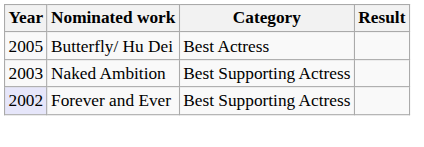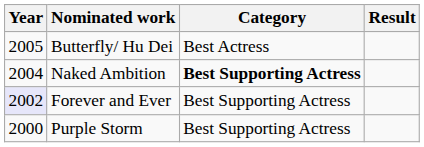 <table class="wikitable">
 <tr>
 <th>Year</th>
 <th>Nominated work</th>
 <th>Category</th>
 <th>Result</th>
 </tr>
 <tr>
 <td>2005</td>
 <td>Butterfly/ Hu Dei</td>
 <td>Best Actress</td>
 <td></td>
 </tr>
 <tr>
-<td>2003</td>
+<td>2004</td>
 <td>Naked Ambition</td>
-<td>Best Supporting Actress</td>
+<td><strong>Best Supporting Actress</strong></td>
 <td></td>
 </tr>
 <tr>
 <td style="background: lavender;">2002</td>
 <td>Forever and Ever</td>
 <td>Best Supporting Actress</td>
 <td></td>
 </tr>
+<tr>
+<td>2000</td>
+<td>Purple Storm</td>
+<td>Best Supporting Actress</td>
+<td></td>
+</tr>
 </table>
